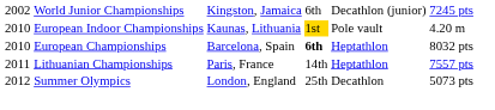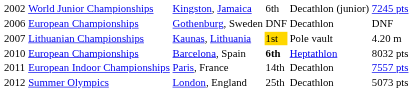 <table>
 <tr>
 <td>2002</td>
 <td><a href='#'>World Junior Championships</a></td>
 <td><a href='#'>Kingston</a>, <a href='#'>Jamaica</a></td>
 <td>6th</td>
 <td>Decathlon (junior)</td>
 <td><a href='#'>7245 pts</a></td>
 </tr>
 <tr>
-<td>2010</td>
-<td><a href='#'>European Indoor Championships</a></td>
+<td>2006</td>
+<td><a href='#'>European Championships</a></td>
+<td><a href='#'>Gothenburg</a>, Sweden</td>
+<td>DNF</td>
+<td>Decathlon</td>
+<td>DNF</td>
+</tr>
+<tr>
+<td>2007</td>
+<td><a href='#'>Lithuanian Championships</a></td>
 <td><a href='#'>Kaunas</a>, <a href='#'>Lithuania</a></td>
 <td bgcolor="gold">1st</td>
 <td>Pole vault</td>
 <td>4.20 m</td>
 </tr>
 <tr>
 <td>2010</td>
 <td><a href='#'>European Championships</a></td>
 <td><a href='#'>Barcelona</a>, Spain</td>
 <td><strong>6th</strong></td>
 <td><a href='#'>Heptathlon</a></td>
 <td>8032 pts</td>
 </tr>
 <tr>
 <td>2011</td>
-<td><a href='#'>Lithuanian Championships</a></td>
+<td><a href='#'>European Indoor Championships</a></td>
 <td><a href='#'>Paris</a>, France</td>
 <td>14th</td>
-<td><a href='#'>Heptathlon</a></td>
+<td>Decathlon</td>
 <td><a href='#'>7557 pts</a></td>
 </tr>
 <tr>
 <td>2012</td>
 <td><a href='#'>Summer Olympics</a></td>
 <td><a href='#'>London</a>, England</td>
 <td>25th</td>
 <td>Decathlon</td>
 <td>5073 pts</td>
 </tr>
 </table>
